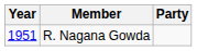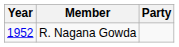 <table class="wikitable sortable">
 <tr>
 <th>Year</th>
 <th>Member</th>
 <th colspan="2">Party</th>
 </tr>
 <tr>
-<td><a href='#'>1951</a></td>
+<td><a href='#'>1952</a></td>
 <td>R. Nagana Gowda</td>
 <td></td>
 </tr>
 </table>
